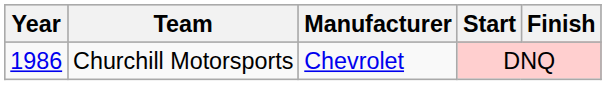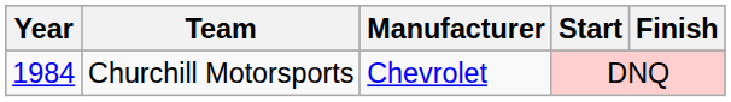 <table class="wikitable" style="font-size: 90%;">
 <tr>
 <th>Year</th>
 <th>Team</th>
 <th>Manufacturer</th>
 <th>Start</th>
 <th>Finish</th>
 </tr>
 <tr>
-<td><a href='#'>1986</a></td>
+<td><a href='#'>1984</a></td>
 <td>Churchill Motorsports</td>
 <td><a href='#'>Chevrolet</a></td>
 <td colspan=2 align=center style="background:#FFCFCF;">DNQ</td>
 </tr>
 </table>
